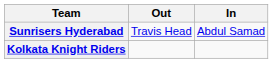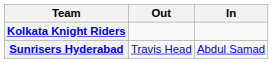 <table class="wikitable">
 <tr>
 <th>Team</th>
 <th>Out</th>
 <th>In</th>
 </tr>
 <tr>
+<th><a href='#'>Kolkata Knight Riders</a></th>
+<td></td>
+<td></td>
+</tr>
+<tr>
 <th><a href='#'>Sunrisers Hyderabad</a></th>
 <td><a href='#'>Travis Head</a></td>
 <td><a href='#'>Abdul Samad</a></td>
 </tr>
-<tr>
-<th><a href='#'>Kolkata Knight Riders</a></th>
-<td></td>
-<td></td>
-</tr>
 </table>
